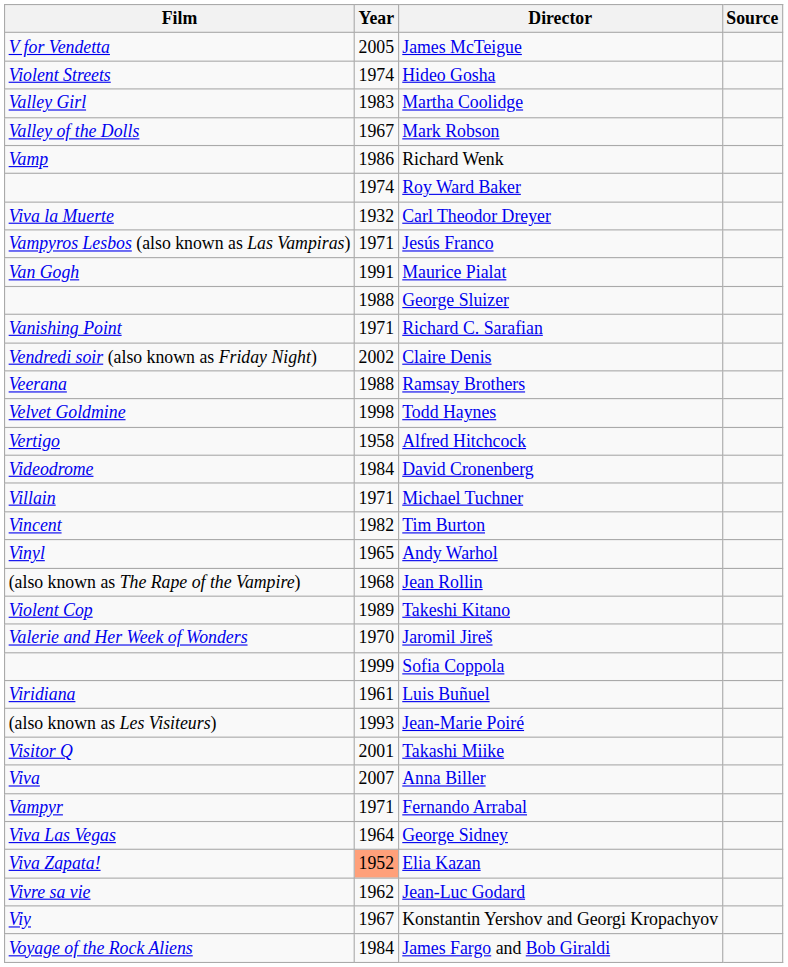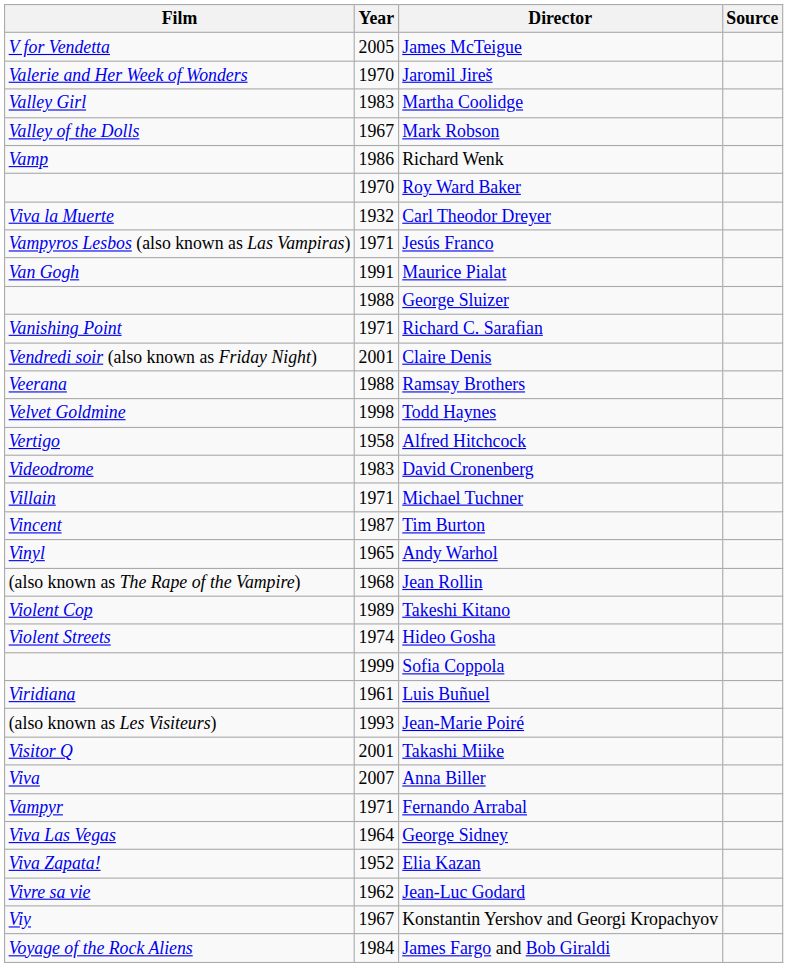 <table class="wikitable sortable">
 <tr>
 <th>Film</th>
 <th>Year</th>
 <th>Director</th>
 <th class="unsortable">Source</th>
 </tr>
 <tr>
 <td><em><a href='#'>V for Vendetta</a></em></td>
 <td>2005</td>
 <td><a href='#'>James McTeigue</a></td>
 <td></td>
 </tr>
 <tr>
-<td><em><a href='#'>Violent Streets</a></em></td>
-<td>1974</td>
-<td><a href='#'>Hideo Gosha</a></td>
+<td><em><a href='#'>Valerie and Her Week of Wonders</a></em></td>
+<td>1970</td>
+<td><a href='#'>Jaromil Jireš</a></td>
 <td></td>
 </tr>
 <tr>
 <td><em><a href='#'>Valley Girl</a></em></td>
 <td>1983</td>
 <td><a href='#'>Martha Coolidge</a></td>
 <td></td>
 </tr>
 <tr>
 <td><em><a href='#'>Valley of the Dolls</a></em></td>
 <td>1967</td>
 <td><a href='#'>Mark Robson</a></td>
 <td></td>
 </tr>
 <tr>
 <td><em><a href='#'>Vamp</a></em></td>
 <td>1986</td>
 <td>Richard Wenk</td>
 <td></td>
 </tr>
 <tr>
 <td><em></em></td>
-<td>1974</td>
+<td>1970</td>
 <td><a href='#'>Roy Ward Baker</a></td>
 <td></td>
 </tr>
 <tr>
 <td><em><a href='#'>Viva la Muerte</a></em></td>
 <td>1932</td>
 <td><a href='#'>Carl Theodor Dreyer</a></td>
 <td></td>
 </tr>
 <tr>
 <td><em><a href='#'>Vampyros Lesbos</a></em> (also known as <em>Las Vampiras</em>)</td>
 <td>1971</td>
 <td><a href='#'>Jesús Franco</a></td>
 <td></td>
 </tr>
 <tr>
 <td><em><a href='#'>Van Gogh</a></em></td>
 <td>1991</td>
 <td><a href='#'>Maurice Pialat</a></td>
 <td></td>
 </tr>
 <tr>
 <td><em></em></td>
 <td>1988</td>
 <td><a href='#'>George Sluizer</a></td>
 <td></td>
 </tr>
 <tr>
 <td><em><a href='#'>Vanishing Point</a></em></td>
 <td>1971</td>
 <td><a href='#'>Richard C. Sarafian</a></td>
 <td></td>
 </tr>
 <tr>
 <td><em><a href='#'>Vendredi soir</a></em> (also known as <em>Friday Night</em>)</td>
-<td>2002</td>
+<td>2001</td>
 <td><a href='#'>Claire Denis</a></td>
 <td></td>
 </tr>
 <tr>
 <td><em><a href='#'>Veerana</a></em></td>
 <td>1988</td>
 <td><a href='#'>Ramsay Brothers</a></td>
 <td></td>
 </tr>
 <tr>
 <td><em><a href='#'>Velvet Goldmine</a></em></td>
 <td>1998</td>
 <td><a href='#'>Todd Haynes</a></td>
 <td></td>
 </tr>
 <tr>
 <td><em><a href='#'>Vertigo</a></em></td>
 <td>1958</td>
 <td><a href='#'>Alfred Hitchcock</a></td>
 <td></td>
 </tr>
 <tr>
 <td><em><a href='#'>Videodrome</a></em></td>
-<td>1984</td>
+<td>1983</td>
 <td><a href='#'>David Cronenberg</a></td>
 <td></td>
 </tr>
 <tr>
 <td><em><a href='#'>Villain</a></em></td>
 <td>1971</td>
 <td><a href='#'>Michael Tuchner</a></td>
 <td></td>
 </tr>
 <tr>
 <td><em><a href='#'>Vincent</a></em></td>
-<td>1982</td>
+<td>1987</td>
 <td><a href='#'>Tim Burton</a></td>
 <td></td>
 </tr>
 <tr>
 <td><em><a href='#'>Vinyl</a></em></td>
 <td>1965</td>
 <td><a href='#'>Andy Warhol</a></td>
 <td></td>
 </tr>
 <tr>
 <td><em></em> (also known as <em>The Rape of the Vampire</em>)</td>
 <td>1968</td>
 <td><a href='#'>Jean Rollin</a></td>
 <td></td>
 </tr>
 <tr>
 <td><em><a href='#'>Violent Cop</a></em></td>
 <td>1989</td>
 <td><a href='#'>Takeshi Kitano</a></td>
 <td></td>
 </tr>
 <tr>
-<td><em><a href='#'>Valerie and Her Week of Wonders</a></em></td>
-<td>1970</td>
-<td><a href='#'>Jaromil Jireš</a></td>
+<td><em><a href='#'>Violent Streets</a></em></td>
+<td>1974</td>
+<td><a href='#'>Hideo Gosha</a></td>
 <td></td>
 </tr>
 <tr>
 <td><em></em></td>
 <td>1999</td>
 <td><a href='#'>Sofia Coppola</a></td>
 <td></td>
 </tr>
 <tr>
 <td><em><a href='#'>Viridiana</a></em></td>
 <td>1961</td>
 <td><a href='#'>Luis Buñuel</a></td>
 <td></td>
 </tr>
 <tr>
 <td><em></em> (also known as <em>Les Visiteurs</em>)</td>
 <td>1993</td>
 <td><a href='#'>Jean-Marie Poiré</a></td>
 <td></td>
 </tr>
 <tr>
 <td><em><a href='#'>Visitor Q</a></em></td>
 <td>2001</td>
 <td><a href='#'>Takashi Miike</a></td>
 <td></td>
 </tr>
 <tr>
 <td><em><a href='#'>Viva</a></em></td>
 <td>2007</td>
 <td><a href='#'>Anna Biller</a></td>
 <td></td>
 </tr>
 <tr>
 <td><em><a href='#'>Vampyr</a></em></td>
 <td>1971</td>
 <td><a href='#'>Fernando Arrabal</a></td>
 <td></td>
 </tr>
 <tr>
 <td><em><a href='#'>Viva Las Vegas</a></em></td>
 <td>1964</td>
 <td><a href='#'>George Sidney</a></td>
 <td></td>
 </tr>
 <tr>
 <td><em><a href='#'>Viva Zapata!</a></em></td>
-<td style="background: lightsalmon;">1952</td>
+<td>1952</td>
 <td><a href='#'>Elia Kazan</a></td>
 <td></td>
 </tr>
 <tr>
 <td><em><a href='#'>Vivre sa vie</a></em></td>
 <td>1962</td>
 <td><a href='#'>Jean-Luc Godard</a></td>
 <td></td>
 </tr>
 <tr>
 <td><em><a href='#'>Viy</a></em></td>
 <td>1967</td>
 <td>Konstantin Yershov and Georgi Kropachyov</td>
 <td></td>
 </tr>
 <tr>
 <td><em><a href='#'>Voyage of the Rock Aliens</a></em></td>
 <td>1984</td>
 <td><a href='#'>James Fargo</a> and <a href='#'>Bob Giraldi</a></td>
 <td></td>
 </tr>
 </table>
